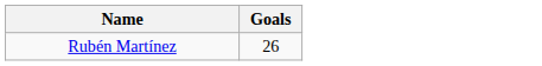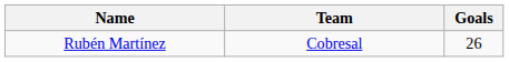 <table class="wikitable" style="font-size:95%; text-align:center;">
 <tr>
 <th width="205">Name</th>
+<th width="205">Team</th>
 <th width="50">Goals</th>
 </tr>
 <tr>
 <td> <a href='#'>Rubén Martínez</a></td>
+<td><a href='#'>Cobresal</a></td>
 <td>26</td>
 </tr>
 </table>
